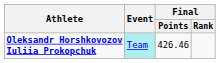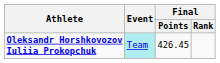 <table class=wikitable style="font-size:90%;">
 <tr>
 <th rowspan="2">Athlete</th>
 <th rowspan="2">Event</th>
 <th colspan="2">Final</th>
 </tr>
 <tr style="font-size:95%">
 <th>Points</th>
 <th>Rank</th>
 </tr>
 <tr align=center>
 <td align=left><strong><a href='#'>Oleksandr Horshkovozov</a><br><a href='#'>Iuliia Prokopchuk</a></strong></td>
 <td align=left style="background: paleturquoise;"><a href='#'>Team</a></td>
-<td>426.46</td>
+<td>426.45</td>
 <td></td>
 </tr>
 </table>
